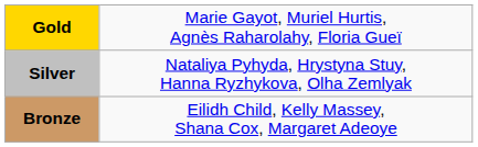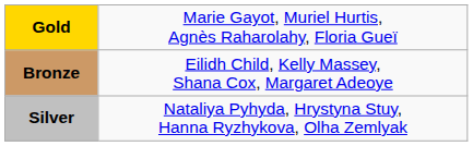 <table class="wikitable" style=" text-align:center; " width="35%">
 <tr>
 <td bgcolor="gold"><strong>Gold</strong></td>
 <td><a href='#'>Marie Gayot</a>, <a href='#'>Muriel Hurtis</a>,<br> <a href='#'>Agnès Raharolahy</a>, <a href='#'>Floria Gueï</a><br><small><em></em></small></td>
 </tr>
 <tr>
+<td bgcolor="CC9966"><strong>Bronze</strong></td>
+<td><a href='#'>Eilidh Child</a>, <a href='#'>Kelly Massey</a>,<br> <a href='#'>Shana Cox</a>, <a href='#'>Margaret Adeoye</a><br><small><em></em></small></td>
+</tr>
+<tr>
 <td bgcolor="silver"><strong>Silver</strong></td>
 <td><a href='#'>Nataliya Pyhyda</a>, <a href='#'>Hrystyna Stuy</a>,<br> <a href='#'>Hanna Ryzhykova</a>, <a href='#'>Olha Zemlyak</a><br><small><em></em></small></td>
 </tr>
-<tr>
-<td bgcolor="CC9966"><strong>Bronze</strong></td>
-<td><a href='#'>Eilidh Child</a>, <a href='#'>Kelly Massey</a>,<br> <a href='#'>Shana Cox</a>, <a href='#'>Margaret Adeoye</a><br><small><em></em></small></td>
-</tr>
 </table>
